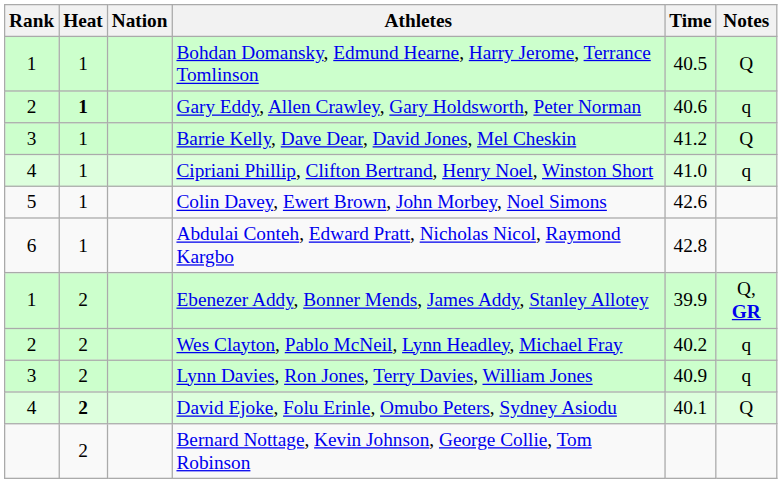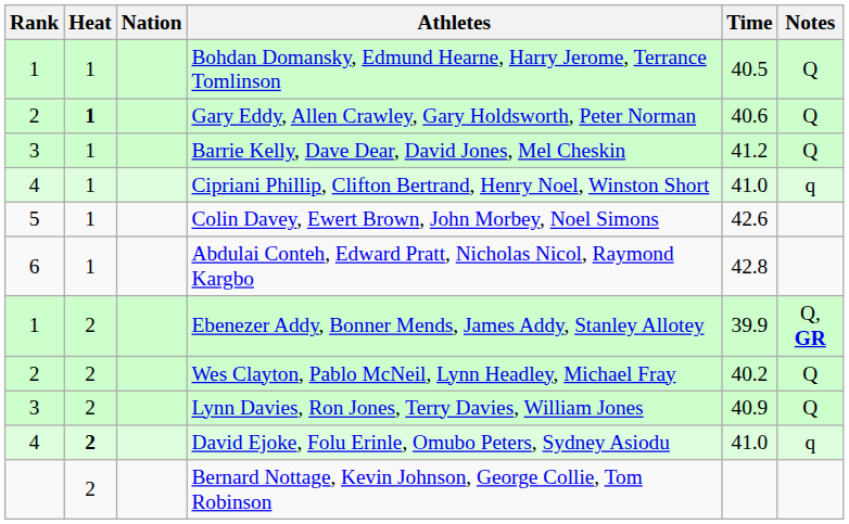 <table class="wikitable sortable" style="text-align:center;font-size:95%">
 <tr>
 <th>Rank</th>
 <th>Heat</th>
 <th>Nation</th>
 <th>Athletes</th>
 <th>Time</th>
 <th>Notes</th>
 </tr>
 <tr bgcolor=ccffcc>
 <td>1</td>
 <td>1</td>
 <td align=left></td>
 <td align=left><a href='#'>Bohdan Domansky</a>, <a href='#'>Edmund Hearne</a>, <a href='#'>Harry Jerome</a>, <a href='#'>Terrance Tomlinson</a></td>
 <td>40.5</td>
 <td>Q</td>
 </tr>
 <tr bgcolor=ccffcc>
 <td>2</td>
 <td><strong>1</strong></td>
 <td align=left></td>
 <td align=left><a href='#'>Gary Eddy</a>, <a href='#'>Allen Crawley</a>, <a href='#'>Gary Holdsworth</a>, <a href='#'>Peter Norman</a></td>
 <td>40.6</td>
-<td>q</td>
+<td>Q</td>
 </tr>
 <tr bgcolor=ccffcc>
 <td>3</td>
 <td>1</td>
 <td align=left></td>
 <td align=left><a href='#'>Barrie Kelly</a>, <a href='#'>Dave Dear</a>, <a href='#'>David Jones</a>, <a href='#'>Mel Cheskin</a></td>
 <td>41.2</td>
 <td>Q</td>
 </tr>
 <tr bgcolor=ddffdd>
 <td>4</td>
 <td>1</td>
 <td align=left></td>
 <td align=left><a href='#'>Cipriani Phillip</a>, <a href='#'>Clifton Bertrand</a>, <a href='#'>Henry Noel</a>, <a href='#'>Winston Short</a></td>
 <td>41.0</td>
 <td>q</td>
 </tr>
 <tr>
 <td>5</td>
 <td>1</td>
 <td align=left></td>
 <td align=left><a href='#'>Colin Davey</a>, <a href='#'>Ewert Brown</a>, <a href='#'>John Morbey</a>, <a href='#'>Noel Simons</a></td>
 <td>42.6</td>
 <td></td>
 </tr>
 <tr>
 <td>6</td>
 <td>1</td>
 <td align=left></td>
 <td align=left><a href='#'>Abdulai Conteh</a>, <a href='#'>Edward Pratt</a>, <a href='#'>Nicholas Nicol</a>, <a href='#'>Raymond Kargbo</a></td>
 <td>42.8</td>
 <td></td>
 </tr>
 <tr bgcolor=ccffcc>
 <td>1</td>
 <td>2</td>
 <td align=left></td>
 <td align=left><a href='#'>Ebenezer Addy</a>, <a href='#'>Bonner Mends</a>, <a href='#'>James Addy</a>, <a href='#'>Stanley Allotey</a></td>
 <td>39.9</td>
 <td>Q, <strong><a href='#'>GR</a></strong></td>
 </tr>
 <tr bgcolor=ccffcc>
 <td>2</td>
 <td>2</td>
 <td align=left></td>
 <td align=left><a href='#'>Wes Clayton</a>, <a href='#'>Pablo McNeil</a>, <a href='#'>Lynn Headley</a>, <a href='#'>Michael Fray</a></td>
 <td>40.2</td>
-<td>q</td>
+<td>Q</td>
 </tr>
 <tr bgcolor=ccffcc>
 <td>3</td>
 <td>2</td>
 <td align=left></td>
 <td align=left><a href='#'>Lynn Davies</a>, <a href='#'>Ron Jones</a>, <a href='#'>Terry Davies</a>, <a href='#'>William Jones</a></td>
 <td>40.9</td>
-<td>q</td>
+<td>Q</td>
 </tr>
 <tr bgcolor=ddffdd>
 <td>4</td>
 <td><strong>2</strong></td>
 <td align=left></td>
 <td align=left><a href='#'>David Ejoke</a>, <a href='#'>Folu Erinle</a>, <a href='#'>Omubo Peters</a>, <a href='#'>Sydney Asiodu</a></td>
-<td>40.1</td>
-<td>Q</td>
+<td>41.0</td>
+<td>q</td>
 </tr>
 <tr>
 <td></td>
 <td>2</td>
 <td align=left></td>
 <td align=left><a href='#'>Bernard Nottage</a>, <a href='#'>Kevin Johnson</a>, <a href='#'>George Collie</a>, <a href='#'>Tom Robinson</a></td>
 <td></td>
 <td></td>
 </tr>
 </table>
